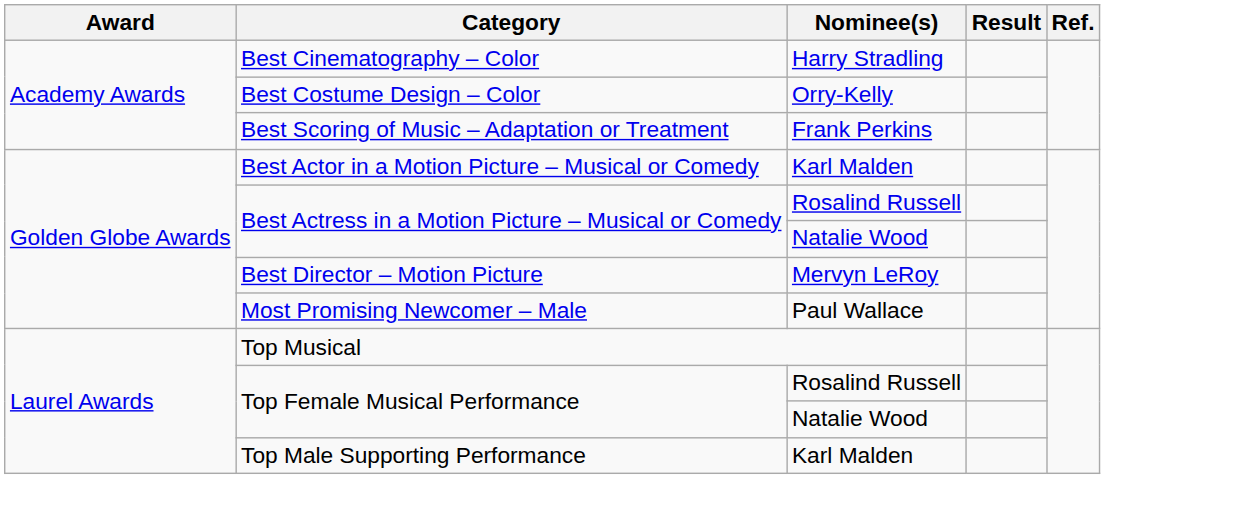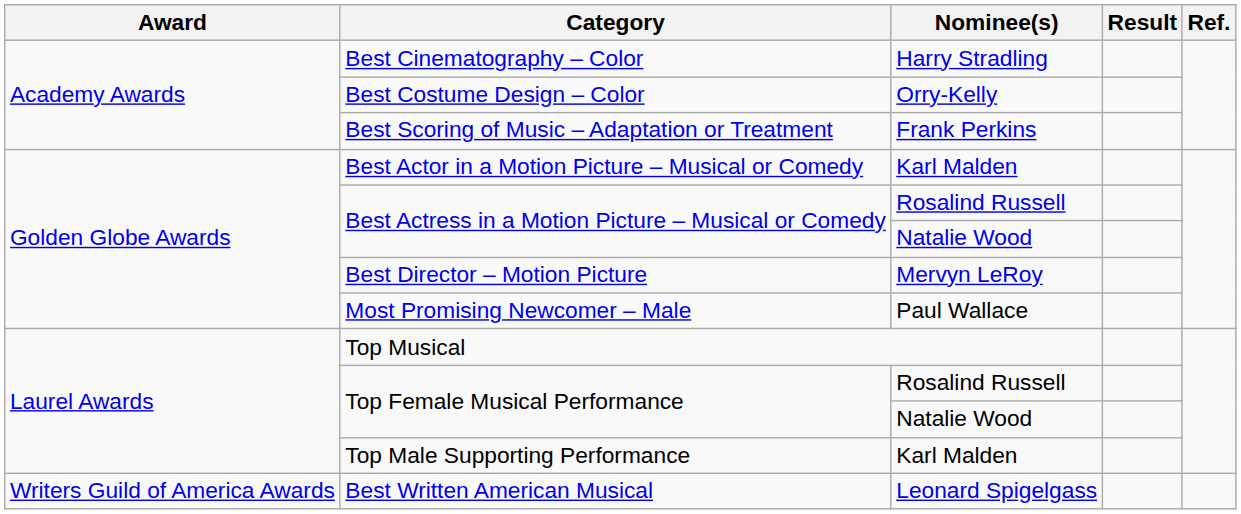 <table class="wikitable plainrowheaders">
 <tr>
 <th>Award</th>
 <th>Category</th>
 <th>Nominee(s)</th>
 <th>Result</th>
 <th>Ref.</th>
 </tr>
 <tr>
 <td rowspan="3"><a href='#'>Academy Awards</a></td>
 <td><a href='#'>Best Cinematography – Color</a></td>
 <td><a href='#'>Harry Stradling</a></td>
 <td></td>
 <td style="text-align:center;" rowspan="3"></td>
 </tr>
 <tr>
 <td><a href='#'>Best Costume Design – Color</a></td>
 <td><a href='#'>Orry-Kelly</a></td>
 <td></td>
 </tr>
 <tr>
 <td><a href='#'>Best Scoring of Music – Adaptation or Treatment</a></td>
 <td><a href='#'>Frank Perkins</a></td>
 <td></td>
 </tr>
 <tr>
 <td rowspan="5"><a href='#'>Golden Globe Awards</a></td>
 <td><a href='#'>Best Actor in a Motion Picture – Musical or Comedy</a></td>
 <td><a href='#'>Karl Malden</a></td>
 <td></td>
 <td rowspan="5"></td>
 </tr>
 <tr>
 <td rowspan="2"><a href='#'>Best Actress in a Motion Picture – Musical or Comedy</a></td>
 <td><a href='#'>Rosalind Russell</a></td>
 <td></td>
 </tr>
 <tr>
 <td><a href='#'>Natalie Wood</a></td>
 <td></td>
 </tr>
 <tr>
 <td><a href='#'>Best Director – Motion Picture</a></td>
 <td><a href='#'>Mervyn LeRoy</a></td>
 <td></td>
 </tr>
 <tr>
 <td><a href='#'>Most Promising Newcomer – Male</a></td>
 <td>Paul Wallace</td>
 <td></td>
 </tr>
 <tr>
 <td rowspan="4"><a href='#'>Laurel Awards</a></td>
 <td colspan="2">Top Musical</td>
 <td></td>
 <td style="text-align:center;" rowspan="4"></td>
 </tr>
 <tr>
 <td rowspan="2">Top Female Musical Performance</td>
 <td>Rosalind Russell</td>
 <td></td>
 </tr>
 <tr>
 <td>Natalie Wood</td>
 <td></td>
 </tr>
 <tr>
 <td>Top Male Supporting Performance</td>
 <td>Karl Malden</td>
 <td></td>
 </tr>
+<tr>
+<td><a href='#'>Writers Guild of America Awards</a></td>
+<td><a href='#'>Best Written American Musical</a></td>
+<td><a href='#'>Leonard Spigelgass</a></td>
+<td></td>
+<td style="text-align:center;"></td>
+</tr>
 </table>
